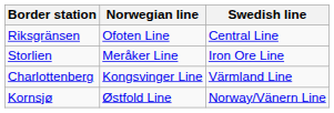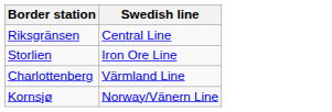 <table class=wikitable>
 <tr>
 <th>Border station</th>
-<th>Norwegian line</th>
 <th>Swedish line</th>
 </tr>
 <tr>
 <td><a href='#'>Riksgränsen</a></td>
-<td><a href='#'>Ofoten Line</a></td>
 <td><a href='#'>Central Line</a></td>
 </tr>
 <tr>
 <td><a href='#'>Storlien</a></td>
-<td><a href='#'>Meråker Line</a></td>
 <td><a href='#'>Iron Ore Line</a></td>
 </tr>
 <tr>
 <td><a href='#'>Charlottenberg</a></td>
-<td><a href='#'>Kongsvinger Line</a></td>
 <td><a href='#'>Värmland Line</a></td>
 </tr>
 <tr>
 <td><a href='#'>Kornsjø</a></td>
-<td><a href='#'>Østfold Line</a></td>
 <td><a href='#'>Norway/Vänern Line</a></td>
 </tr>
 </table>
